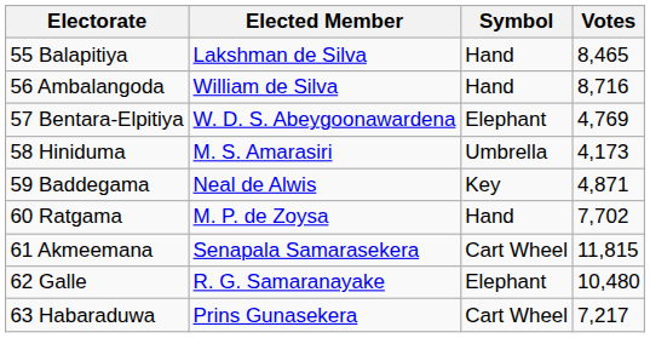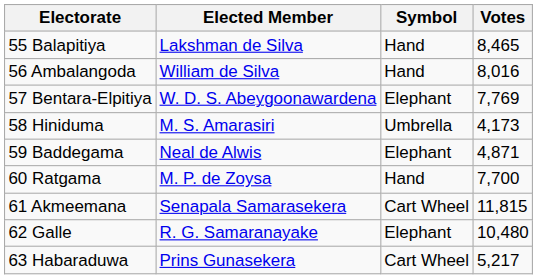 <table class="wikitable" border="1">
 <tr>
 <th>Electorate</th>
 <th>Elected Member</th>
 <th>Symbol</th>
 <th>Votes</th>
 </tr>
 <tr>
 <td>55 Balapitiya</td>
 <td><a href='#'>Lakshman de Silva</a></td>
 <td>Hand</td>
 <td>8,465</td>
 </tr>
 <tr>
 <td>56 Ambalangoda</td>
 <td><a href='#'>William de Silva</a></td>
 <td>Hand</td>
-<td>8,716</td>
+<td>8,016</td>
 </tr>
 <tr>
 <td>57 Bentara-Elpitiya</td>
 <td><a href='#'>W. D. S. Abeygoonawardena</a></td>
 <td>Elephant</td>
-<td>4,769</td>
+<td>7,769</td>
 </tr>
 <tr>
 <td>58 Hiniduma</td>
 <td><a href='#'>M. S. Amarasiri</a></td>
 <td>Umbrella</td>
 <td>4,173</td>
 </tr>
 <tr>
 <td>59 Baddegama</td>
 <td><a href='#'>Neal de Alwis</a></td>
-<td>Key</td>
+<td>Elephant</td>
 <td>4,871</td>
 </tr>
 <tr>
 <td>60 Ratgama</td>
 <td><a href='#'>M. P. de Zoysa</a></td>
 <td>Hand</td>
-<td>7,702</td>
+<td>7,700</td>
 </tr>
 <tr>
 <td>61 Akmeemana</td>
 <td><a href='#'>Senapala Samarasekera</a></td>
 <td>Cart Wheel</td>
 <td>11,815</td>
 </tr>
 <tr>
 <td>62 Galle</td>
 <td><a href='#'>R. G. Samaranayake</a></td>
 <td>Elephant</td>
 <td>10,480</td>
 </tr>
 <tr>
 <td>63 Habaraduwa</td>
 <td><a href='#'>Prins Gunasekera</a></td>
 <td>Cart Wheel</td>
-<td>7,217</td>
+<td>5,217</td>
 </tr>
 </table>
